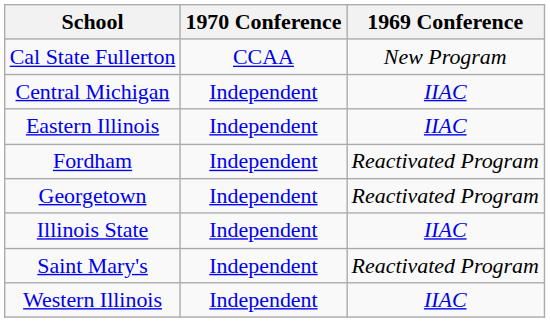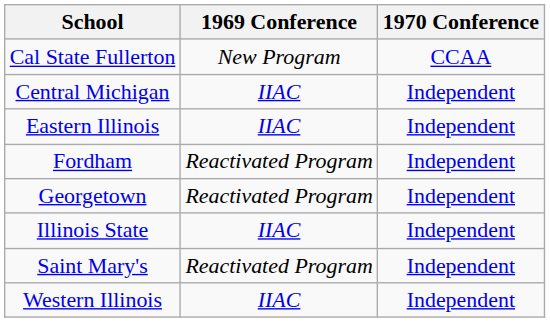 <table class="wikitable sortable">
 <tr>
 <th>School</th>
+<th>1969 Conference</th>
 <th>1970 Conference</th>
-<th>1969 Conference</th>
 </tr>
 <tr style="text-align:center;">
 <td><a href='#'>Cal State Fullerton</a></td>
+<td><em>New Program</em></td>
 <td><a href='#'>CCAA</a></td>
-<td><em>New Program</em></td>
 </tr>
 <tr style="text-align:center;">
 <td><a href='#'>Central Michigan</a></td>
+<td><em><a href='#'>IIAC</a></em></td>
 <td><a href='#'>Independent</a></td>
-<td><em><a href='#'>IIAC</a></em></td>
 </tr>
 <tr style="text-align:center;">
 <td><a href='#'>Eastern Illinois</a></td>
+<td><em><a href='#'>IIAC</a></em></td>
 <td><a href='#'>Independent</a></td>
-<td><em><a href='#'>IIAC</a></em></td>
 </tr>
 <tr style="text-align:center;">
 <td><a href='#'>Fordham</a></td>
+<td><em>Reactivated Program</em></td>
 <td><a href='#'>Independent</a></td>
-<td><em>Reactivated Program</em></td>
 </tr>
 <tr style="text-align:center;">
 <td><a href='#'>Georgetown</a></td>
+<td><em>Reactivated Program</em></td>
 <td><a href='#'>Independent</a></td>
-<td><em>Reactivated Program</em></td>
 </tr>
 <tr style="text-align:center;">
 <td><a href='#'>Illinois State</a></td>
+<td><em><a href='#'>IIAC</a></em></td>
 <td><a href='#'>Independent</a></td>
-<td><em><a href='#'>IIAC</a></em></td>
 </tr>
 <tr style="text-align:center;">
 <td><a href='#'>Saint Mary's</a></td>
+<td><em>Reactivated Program</em></td>
 <td><a href='#'>Independent</a></td>
-<td><em>Reactivated Program</em></td>
 </tr>
 <tr style="text-align:center;">
 <td><a href='#'>Western Illinois</a></td>
+<td><em><a href='#'>IIAC</a></em></td>
 <td><a href='#'>Independent</a></td>
-<td><em><a href='#'>IIAC</a></em></td>
 </tr>
 </table>
